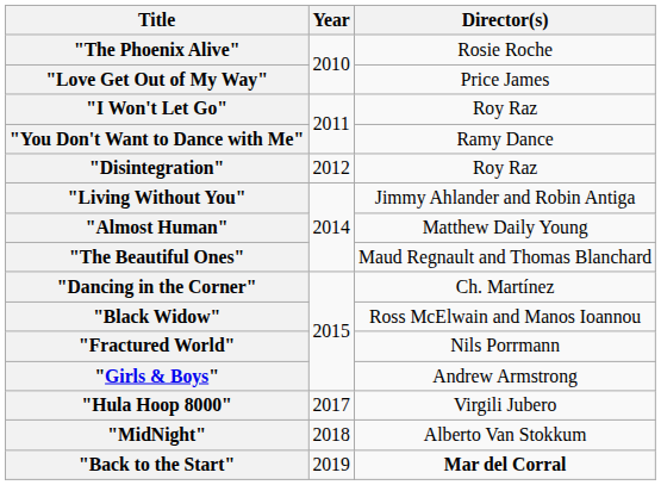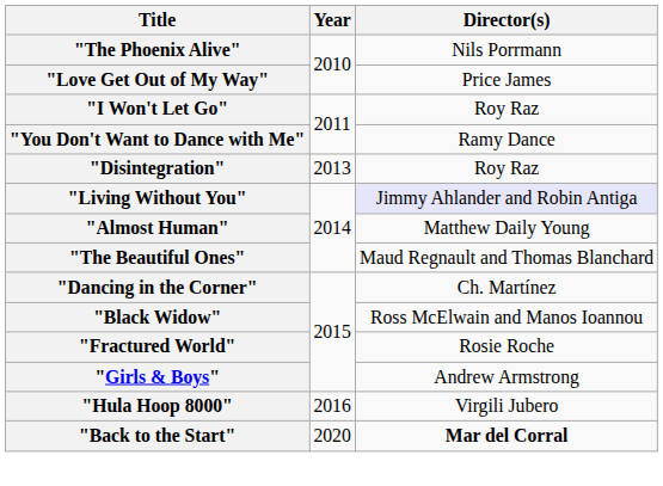 <table class="wikitable plainrowheaders" style="text-align:center">
 <tr>
 <th scope="col">Title</th>
 <th scope="col">Year</th>
 <th scope="col">Director(s)</th>
 </tr>
 <tr>
 <th scope="row">"The Phoenix Alive"</th>
 <td rowspan="2">2010</td>
-<td>Rosie Roche</td>
+<td>Nils Porrmann</td>
 </tr>
 <tr>
 <th scope="row">"Love Get Out of My Way"</th>
 <td>Price James</td>
 </tr>
 <tr>
 <th scope="row">"I Won't Let Go"</th>
 <td rowspan="2">2011</td>
 <td>Roy Raz</td>
 </tr>
 <tr>
 <th scope="row">"You Don't Want to Dance with Me"<br></th>
 <td>Ramy Dance</td>
 </tr>
 <tr>
 <th scope="row">"Disintegration"<br></th>
-<td>2012</td>
+<td>2013</td>
 <td>Roy Raz</td>
 </tr>
 <tr>
 <th scope="row">"Living Without You"</th>
 <td rowspan="3">2014</td>
-<td>Jimmy Ahlander and Robin Antiga</td>
+<td style="background: lavender;">Jimmy Ahlander and Robin Antiga</td>
 </tr>
 <tr>
 <th scope="row">"Almost Human"</th>
 <td>Matthew Daily Young</td>
 </tr>
 <tr>
 <th scope="row">"The Beautiful Ones"</th>
 <td>Maud Regnault and Thomas Blanchard</td>
 </tr>
 <tr>
 <th scope="row">"Dancing in the Corner"</th>
 <td rowspan="4">2015</td>
 <td>Ch. Martínez</td>
 </tr>
 <tr>
 <th scope="row">"Black Widow"</th>
 <td>Ross McElwain and Manos Ioannou</td>
 </tr>
 <tr>
 <th scope="row">"Fractured World"</th>
-<td>Nils Porrmann</td>
+<td>Rosie Roche</td>
 </tr>
 <tr>
 <th scope="row">"<a href='#'>Girls & Boys</a>"<br></th>
 <td>Andrew Armstrong</td>
 </tr>
 <tr>
 <th scope="row">"Hula Hoop 8000"</th>
-<td>2017</td>
+<td>2016</td>
 <td>Virgili Jubero</td>
 </tr>
 <tr>
-<th scope="row">"MidNight"</th>
-<td>2018</td>
-<td>Alberto Van Stokkum</td>
-</tr>
-<tr>
 <th scope="row">"Back to the Start"</th>
-<td>2019</td>
+<td>2020</td>
 <td><strong>Mar del Corral</strong></td>
 </tr>
 </table>
